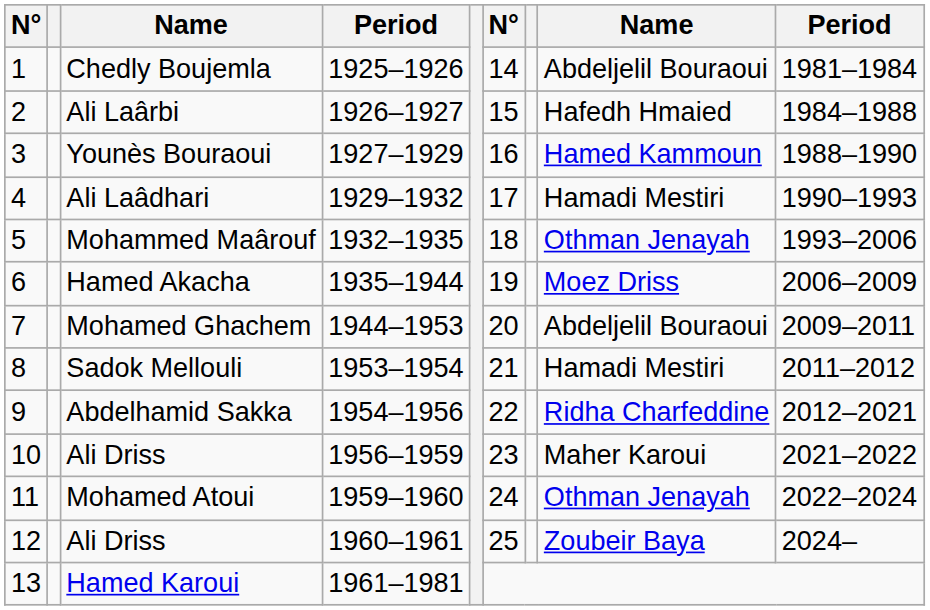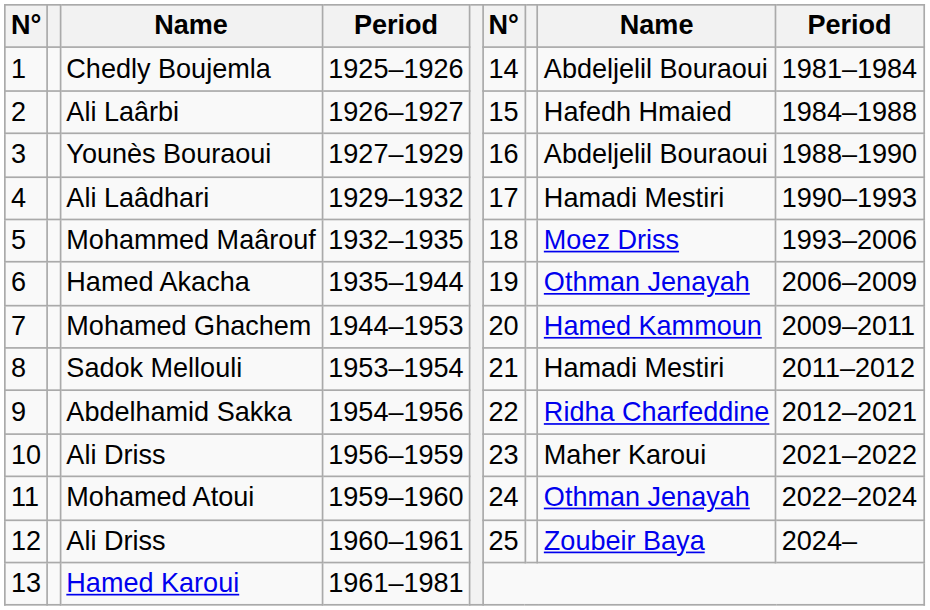 <table class="wikitable">
 <tr>
 <th>N°</th>
 <th></th>
 <th>Name</th>
 <th>Period</th>
 <th rowspan="14"></th>
 <th>N°</th>
 <th></th>
 <th>Name</th>
 <th>Period</th>
 </tr>
 <tr>
 <td>1</td>
 <td></td>
 <td>Chedly Boujemla</td>
 <td>1925–1926</td>
 <td>14</td>
 <td></td>
 <td>Abdeljelil Bouraoui</td>
 <td>1981–1984</td>
 </tr>
 <tr>
 <td>2</td>
 <td></td>
 <td>Ali Laârbi</td>
 <td>1926–1927</td>
 <td>15</td>
 <td></td>
 <td>Hafedh Hmaied</td>
 <td>1984–1988</td>
 </tr>
 <tr>
 <td>3</td>
 <td></td>
 <td>Younès Bouraoui</td>
 <td>1927–1929</td>
 <td>16</td>
 <td></td>
-<td><a href='#'>Hamed Kammoun</a></td>
+<td>Abdeljelil Bouraoui</td>
 <td>1988–1990</td>
 </tr>
 <tr>
 <td>4</td>
 <td></td>
 <td>Ali Laâdhari</td>
 <td>1929–1932</td>
 <td>17</td>
 <td></td>
 <td>Hamadi Mestiri</td>
 <td>1990–1993</td>
 </tr>
 <tr>
 <td>5</td>
 <td></td>
 <td>Mohammed Maârouf</td>
 <td>1932–1935</td>
 <td>18</td>
 <td></td>
-<td><a href='#'>Othman Jenayah</a></td>
+<td><a href='#'>Moez Driss</a></td>
 <td>1993–2006</td>
 </tr>
 <tr>
 <td>6</td>
 <td></td>
 <td>Hamed Akacha</td>
 <td>1935–1944</td>
 <td>19</td>
 <td></td>
-<td><a href='#'>Moez Driss</a></td>
+<td><a href='#'>Othman Jenayah</a></td>
 <td>2006–2009</td>
 </tr>
 <tr>
 <td>7</td>
 <td></td>
 <td>Mohamed Ghachem</td>
 <td>1944–1953</td>
 <td>20</td>
 <td></td>
-<td>Abdeljelil Bouraoui</td>
+<td><a href='#'>Hamed Kammoun</a></td>
 <td>2009–2011</td>
 </tr>
 <tr>
 <td>8</td>
 <td></td>
 <td>Sadok Mellouli</td>
 <td>1953–1954</td>
 <td>21</td>
 <td></td>
 <td>Hamadi Mestiri</td>
 <td>2011–2012</td>
 </tr>
 <tr>
 <td>9</td>
 <td></td>
 <td>Abdelhamid Sakka</td>
 <td>1954–1956</td>
 <td>22</td>
 <td></td>
 <td><a href='#'>Ridha Charfeddine</a></td>
 <td>2012–2021</td>
 </tr>
 <tr>
 <td>10</td>
 <td></td>
 <td>Ali Driss</td>
 <td>1956–1959</td>
 <td>23</td>
 <td></td>
 <td>Maher Karoui</td>
 <td>2021–2022</td>
 </tr>
 <tr>
 <td>11</td>
 <td></td>
 <td>Mohamed Atoui</td>
 <td>1959–1960</td>
 <td>24</td>
 <td></td>
 <td><a href='#'>Othman Jenayah</a></td>
 <td>2022–2024</td>
 </tr>
 <tr>
 <td>12</td>
 <td></td>
 <td>Ali Driss</td>
 <td>1960–1961</td>
 <td>25</td>
 <td></td>
 <td><a href='#'>Zoubeir Baya</a></td>
 <td>2024–</td>
 </tr>
 <tr>
 <td>13</td>
 <td></td>
 <td><a href='#'>Hamed Karoui</a></td>
 <td>1961–1981</td>
 </tr>
 </table>
